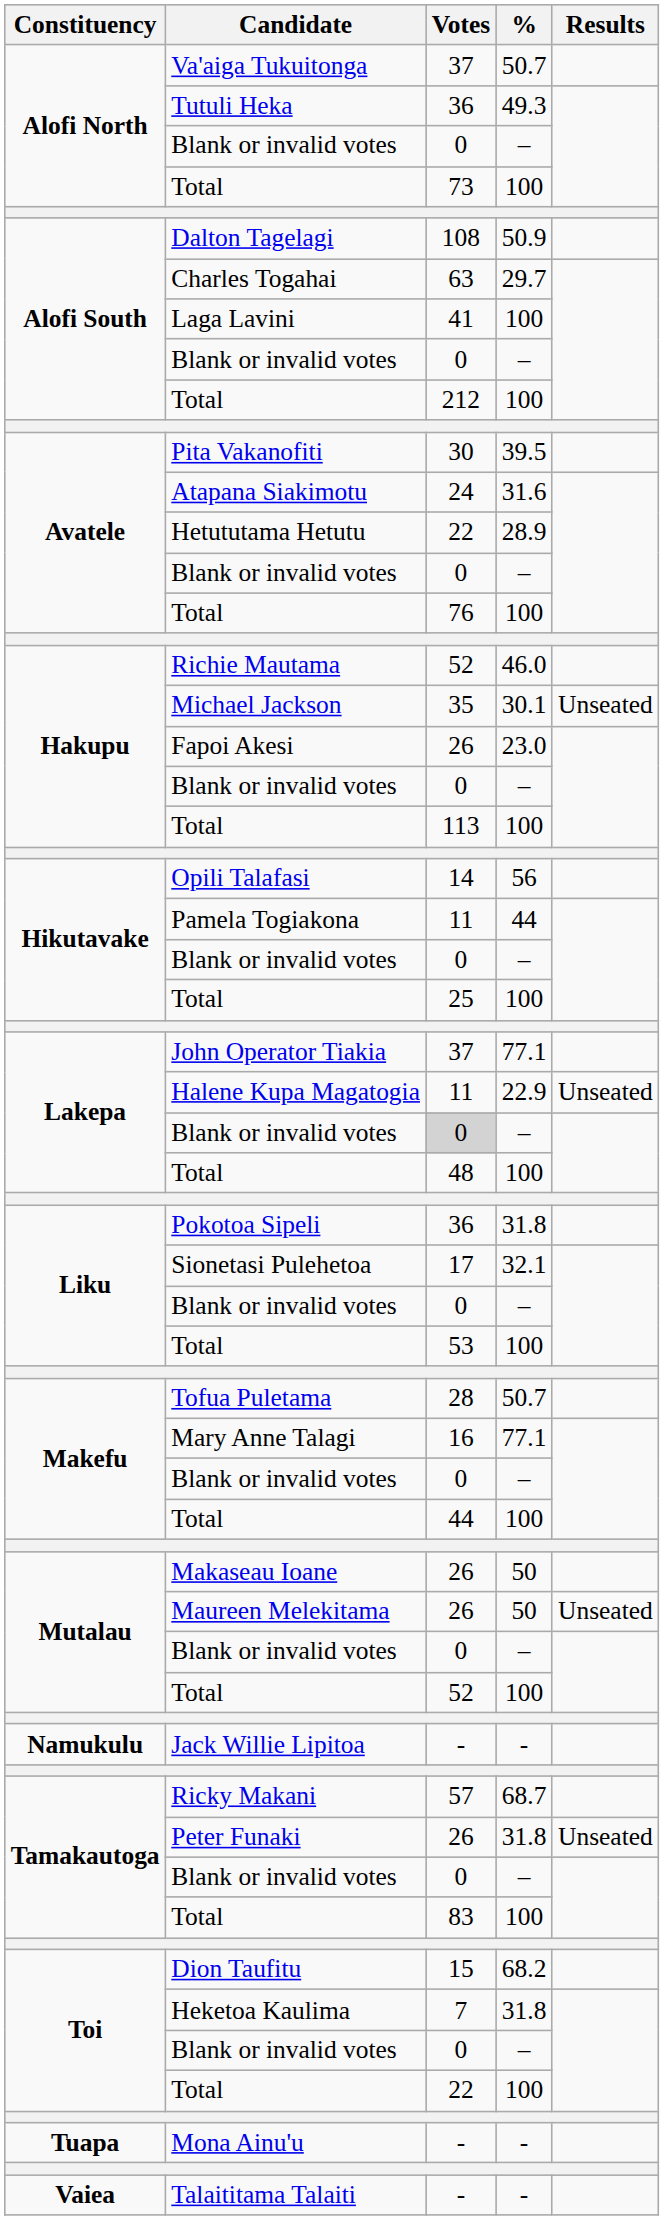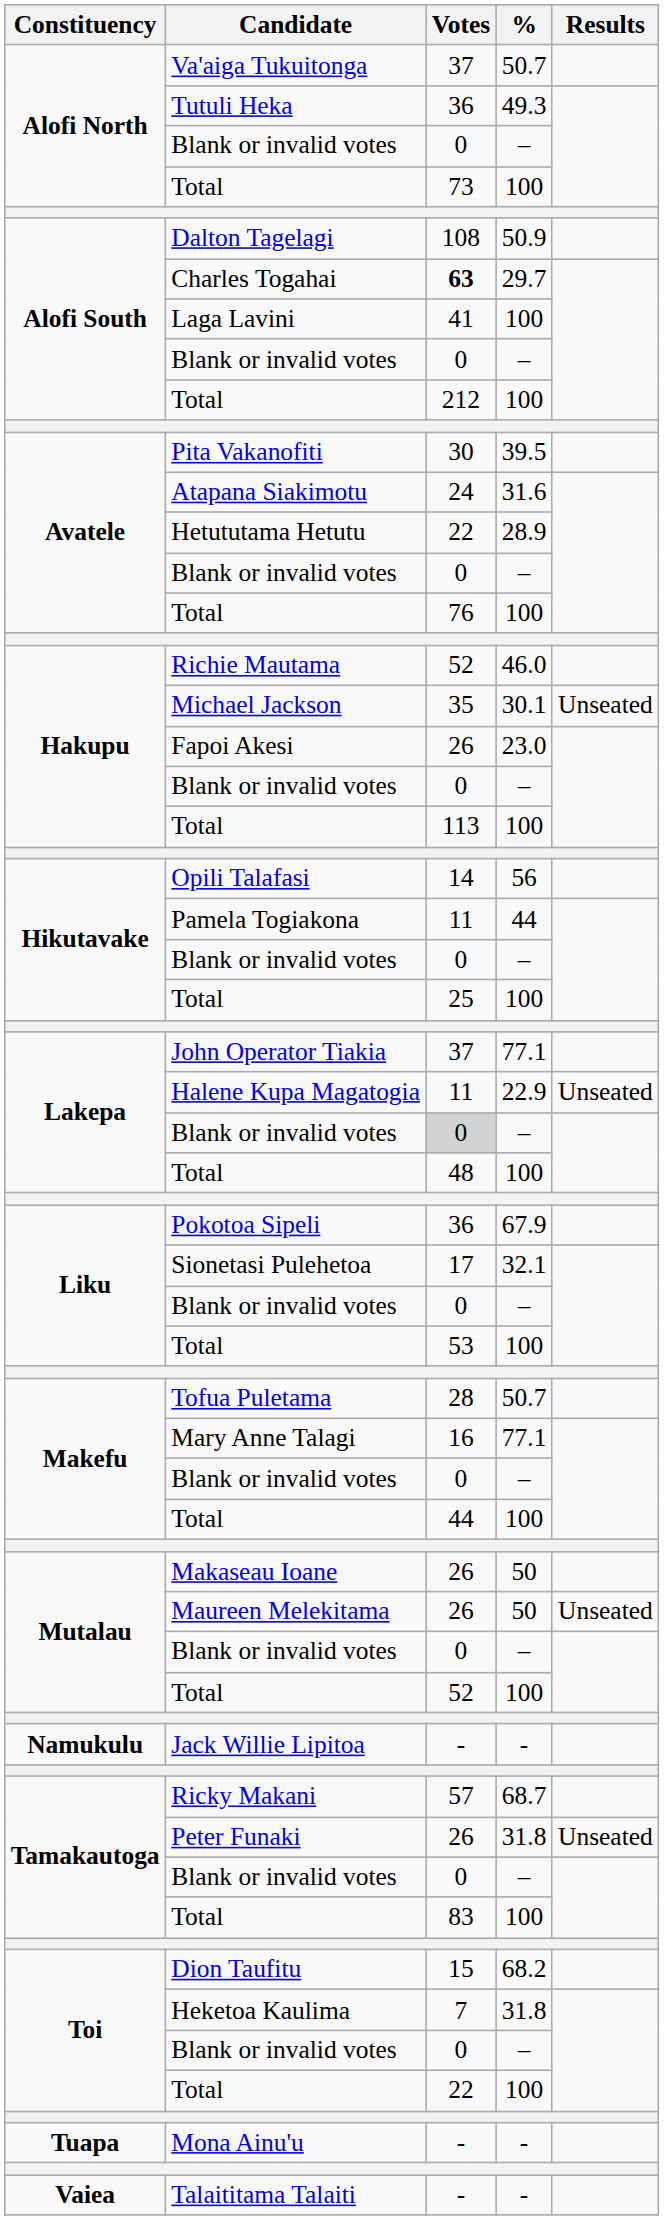 <table class="wikitable centre" style="text-align:center;">
 <tr>
 <th>Constituency</th>
 <th>Candidate</th>
 <th>Votes</th>
 <th>%</th>
 <th>Results</th>
 </tr>
 <tr>
 <td rowspan=4 align=center><strong>Alofi North</strong></td>
 <td align=left><a href='#'>Va'aiga Tukuitonga</a></td>
 <td>37</td>
 <td>50.7</td>
 <td></td>
 </tr>
 <tr>
 <td align=left><a href='#'>Tutuli Heka</a></td>
 <td>36</td>
 <td>49.3</td>
 </tr>
 <tr>
 <td align=left>Blank or invalid votes</td>
 <td>0</td>
 <td align=center>–</td>
 </tr>
 <tr>
 <td align=left>Total</td>
 <td>73</td>
 <td>100</td>
 </tr>
 <tr>
 <th colspan=5></th>
 </tr>
 <tr>
 <td rowspan=5 align=center><strong>Alofi South</strong></td>
 <td align=left><a href='#'>Dalton Tagelagi</a></td>
 <td>108</td>
 <td>50.9</td>
 <td></td>
 </tr>
 <tr>
 <td align=left>Charles Togahai</td>
-<td>63</td>
+<td><strong>63</strong></td>
 <td>29.7</td>
 </tr>
 <tr>
 <td align=left>Laga Lavini</td>
 <td>41</td>
 <td>100</td>
 </tr>
 <tr>
 <td align=left>Blank or invalid votes</td>
 <td>0</td>
 <td align=center>–</td>
 </tr>
 <tr>
 <td align=left>Total</td>
 <td>212</td>
 <td>100</td>
 </tr>
 <tr>
 <th colspan=5></th>
 </tr>
 <tr>
 <td rowspan=5 align=center><strong>Avatele</strong></td>
 <td align=left><a href='#'>Pita Vakanofiti</a></td>
 <td>30</td>
 <td>39.5</td>
 <td></td>
 </tr>
 <tr>
 <td align=left><a href='#'>Atapana Siakimotu</a></td>
 <td>24</td>
 <td>31.6</td>
 </tr>
 <tr>
 <td align=left>Hetututama Hetutu</td>
 <td>22</td>
 <td>28.9</td>
 </tr>
 <tr>
 <td align=left>Blank or invalid votes</td>
 <td>0</td>
 <td align=center>–</td>
 </tr>
 <tr>
 <td align=left>Total</td>
 <td>76</td>
 <td>100</td>
 </tr>
 <tr>
 <th colspan=5></th>
 </tr>
 <tr>
 <td rowspan=5 align=center><strong>Hakupu</strong></td>
 <td align=left><a href='#'>Richie Mautama</a></td>
 <td>52</td>
 <td>46.0</td>
 <td></td>
 </tr>
 <tr>
 <td align=left><a href='#'>Michael Jackson</a></td>
 <td>35</td>
 <td>30.1</td>
 <td>Unseated</td>
 </tr>
 <tr>
 <td align=left>Fapoi Akesi</td>
 <td>26</td>
 <td>23.0</td>
 </tr>
 <tr>
 <td align=left>Blank or invalid votes</td>
 <td>0</td>
 <td align=center>–</td>
 </tr>
 <tr>
 <td align=left>Total</td>
 <td>113</td>
 <td>100</td>
 </tr>
 <tr>
 <th colspan=5></th>
 </tr>
 <tr>
 <td rowspan=4 align=center><strong>Hikutavake</strong></td>
 <td align=left><a href='#'>Opili Talafasi</a></td>
 <td>14</td>
 <td>56</td>
 <td></td>
 </tr>
 <tr>
 <td align=left>Pamela Togiakona</td>
 <td>11</td>
 <td>44</td>
 </tr>
 <tr>
 <td align=left>Blank or invalid votes</td>
 <td>0</td>
 <td align=center>–</td>
 </tr>
 <tr>
 <td align=left>Total</td>
 <td>25</td>
 <td>100</td>
 </tr>
 <tr>
 <th colspan=5></th>
 </tr>
 <tr>
 <td rowspan=4 align=center><strong>Lakepa</strong></td>
 <td align=left><a href='#'>John Operator Tiakia</a></td>
 <td>37</td>
 <td>77.1</td>
 <td></td>
 </tr>
 <tr>
 <td align=left><a href='#'>Halene Kupa Magatogia</a></td>
 <td>11</td>
 <td>22.9</td>
 <td>Unseated</td>
 </tr>
 <tr>
 <td align=left>Blank or invalid votes</td>
 <td style="background: lightgrey;">0</td>
 <td align=center>–</td>
 </tr>
 <tr>
 <td align=left>Total</td>
 <td>48</td>
 <td>100</td>
 </tr>
 <tr>
 <th colspan=5></th>
 </tr>
 <tr>
 <td rowspan=4 align=center><strong>Liku</strong></td>
 <td align=left><a href='#'>Pokotoa Sipeli</a></td>
 <td>36</td>
-<td>31.8</td>
+<td>67.9</td>
 <td></td>
 </tr>
 <tr>
 <td align=left>Sionetasi Pulehetoa</td>
 <td>17</td>
 <td>32.1</td>
 </tr>
 <tr>
 <td align=left>Blank or invalid votes</td>
 <td>0</td>
 <td align=center>–</td>
 </tr>
 <tr>
 <td align=left>Total</td>
 <td>53</td>
 <td>100</td>
 </tr>
 <tr>
 <th colspan=5></th>
 </tr>
 <tr>
 <td rowspan=4 align=center><strong>Makefu</strong></td>
 <td align=left><a href='#'>Tofua Puletama</a></td>
 <td>28</td>
 <td>50.7</td>
 <td></td>
 </tr>
 <tr>
 <td align=left>Mary Anne Talagi</td>
 <td>16</td>
 <td>77.1</td>
 </tr>
 <tr>
 <td align=left>Blank or invalid votes</td>
 <td>0</td>
 <td align=center>–</td>
 </tr>
 <tr>
 <td align=left>Total</td>
 <td>44</td>
 <td>100</td>
 </tr>
 <tr>
 <th colspan=5></th>
 </tr>
 <tr>
 <td rowspan=4 align=center><strong>Mutalau</strong></td>
 <td align=left><a href='#'>Makaseau Ioane</a></td>
 <td>26</td>
 <td>50</td>
 <td><br></td>
 </tr>
 <tr>
 <td align=left><a href='#'>Maureen Melekitama</a></td>
 <td>26</td>
 <td>50</td>
 <td>Unseated<br></td>
 </tr>
 <tr>
 <td align=left>Blank or invalid votes</td>
 <td>0</td>
 <td align=center>–</td>
 </tr>
 <tr>
 <td align=left>Total</td>
 <td>52</td>
 <td>100</td>
 </tr>
 <tr>
 <th colspan=5></th>
 </tr>
 <tr>
 <td align=center><strong>Namukulu</strong></td>
 <td align=left><a href='#'>Jack Willie Lipitoa</a></td>
 <td>-</td>
 <td>-</td>
 <td></td>
 </tr>
 <tr>
 <th colspan=5></th>
 </tr>
 <tr>
 <td rowspan=4 align=center><strong>Tamakautoga</strong></td>
 <td align=left><a href='#'>Ricky Makani</a></td>
 <td>57</td>
 <td>68.7</td>
 <td></td>
 </tr>
 <tr>
 <td align=left><a href='#'>Peter Funaki</a></td>
 <td>26</td>
 <td>31.8</td>
 <td>Unseated</td>
 </tr>
 <tr>
 <td align=left>Blank or invalid votes</td>
 <td>0</td>
 <td align=center>–</td>
 </tr>
 <tr>
 <td align=left>Total</td>
 <td>83</td>
 <td>100</td>
 </tr>
 <tr>
 <th colspan=5></th>
 </tr>
 <tr>
 <td rowspan=4 align=center><strong>Toi</strong></td>
 <td align=left><a href='#'>Dion Taufitu</a></td>
 <td>15</td>
 <td>68.2</td>
 <td></td>
 </tr>
 <tr>
 <td align=left>Heketoa Kaulima</td>
 <td>7</td>
 <td>31.8</td>
 </tr>
 <tr>
 <td align=left>Blank or invalid votes</td>
 <td>0</td>
 <td align=center>–</td>
 </tr>
 <tr>
 <td align=left>Total</td>
 <td>22</td>
 <td>100</td>
 </tr>
 <tr>
 <th colspan=5></th>
 </tr>
 <tr>
 <td align=center><strong>Tuapa</strong></td>
 <td align=left><a href='#'>Mona Ainu'u</a></td>
 <td>-</td>
 <td>-</td>
 <td></td>
 </tr>
 <tr>
 <th colspan=5></th>
 </tr>
 <tr>
 <td align=center><strong>Vaiea</strong></td>
 <td align=left><a href='#'>Talaititama Talaiti</a></td>
 <td>-</td>
 <td>-</td>
 <td></td>
 </tr>
 </table>
